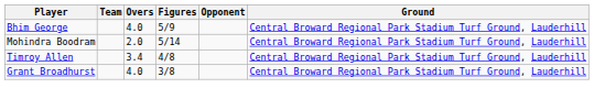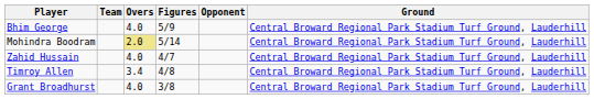 <table class="wikitable">
 <tr>
 <th>Player</th>
 <th>Team</th>
 <th>Overs</th>
 <th>Figures</th>
 <th>Opponent</th>
 <th>Ground</th>
 </tr>
 <tr>
 <td><a href='#'>Bhim George</a></td>
 <td></td>
 <td>4.0</td>
 <td>5/9</td>
 <td></td>
 <td><a href='#'>Central Broward Regional Park Stadium Turf Ground</a>, <a href='#'>Lauderhill</a></td>
 </tr>
 <tr>
 <td>Mohindra Boodram</td>
 <td></td>
-<td>2.0</td>
+<td style="background: khaki;">2.0</td>
 <td>5/14</td>
+<td></td>
+<td><a href='#'>Central Broward Regional Park Stadium Turf Ground</a>, <a href='#'>Lauderhill</a></td>
+</tr>
+<tr>
+<td><a href='#'>Zahid Hussain</a></td>
+<td></td>
+<td>4.0</td>
+<td>4/7</td>
 <td></td>
 <td><a href='#'>Central Broward Regional Park Stadium Turf Ground</a>, <a href='#'>Lauderhill</a></td>
 </tr>
 <tr>
 <td><a href='#'>Timroy Allen</a></td>
 <td></td>
 <td>3.4</td>
 <td>4/8</td>
 <td></td>
 <td><a href='#'>Central Broward Regional Park Stadium Turf Ground</a>, <a href='#'>Lauderhill</a></td>
 </tr>
 <tr>
 <td><a href='#'>Grant Broadhurst</a></td>
 <td></td>
 <td>4.0</td>
 <td>3/8</td>
 <td></td>
 <td><a href='#'>Central Broward Regional Park Stadium Turf Ground</a>, <a href='#'>Lauderhill</a></td>
 </tr>
 </table>
